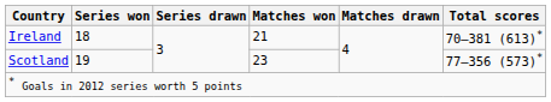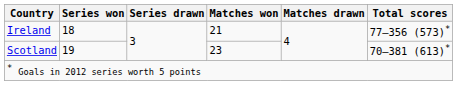 <table class="wikitable">
 <tr>
 <th>Country</th>
 <th>Series won</th>
 <th>Series drawn</th>
 <th>Matches won</th>
 <th>Matches drawn</th>
 <th>Total scores</th>
 </tr>
 <tr>
 <td> <a href='#'>Ireland</a></td>
 <td align="centre">18</td>
 <td rowspan="2">3</td>
 <td align="centre">21</td>
 <td rowspan="2">4</td>
-<td align="centre">70–381 (613)<sup>*</sup></td>
+<td align="centre">77–356 (573)<sup>*</sup></td>
 </tr>
 <tr>
 <td> <a href='#'>Scotland</a></td>
 <td align="centre">19</td>
 <td align="centre">23</td>
-<td align="centre">77–356 (573)<sup>*</sup></td>
+<td align="centre">70–381 (613)<sup>*</sup></td>
 </tr>
 <tr>
 <td colspan=6 align="left"><sup>*</sup> <small>Goals in 2012 series worth 5 points</small></td>
 </tr>
 </table>
